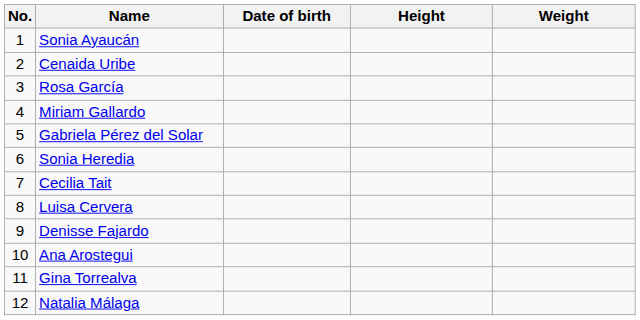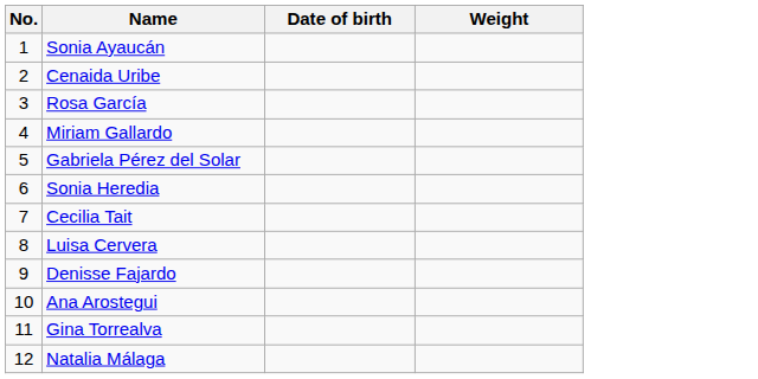 <table class=wikitable sortable style=text-align:center;>
 <tr>
 <th>No.</th>
 <th style=width:12em>Name</th>
 <th style=width:8em>Date of birth</th>
-<th style=width:9em>Height</th>
 <th style=width:9em>Weight</th>
 </tr>
 <tr>
 <td>1</td>
 <td align=left><a href='#'>Sonia Ayaucán</a></td>
-<td></td>
 <td></td>
 <td></td>
 </tr>
 <tr>
 <td>2</td>
 <td align=left><a href='#'>Cenaida Uribe</a></td>
 <td></td>
 <td></td>
-<td></td>
 </tr>
 <tr>
 <td>3</td>
 <td align=left><a href='#'>Rosa García</a></td>
-<td></td>
 <td></td>
 <td></td>
 </tr>
 <tr>
 <td>4</td>
 <td align=left><a href='#'>Miriam Gallardo</a></td>
 <td></td>
 <td></td>
-<td></td>
 </tr>
 <tr>
 <td>5</td>
 <td align=left><a href='#'>Gabriela Pérez del Solar</a></td>
-<td></td>
 <td></td>
 <td></td>
 </tr>
 <tr>
 <td>6</td>
 <td align=left><a href='#'>Sonia Heredia</a></td>
 <td></td>
 <td></td>
-<td></td>
 </tr>
 <tr>
 <td>7</td>
 <td align=left><a href='#'>Cecilia Tait</a></td>
-<td></td>
 <td></td>
 <td></td>
 </tr>
 <tr>
 <td>8</td>
 <td align=left><a href='#'>Luisa Cervera</a></td>
 <td></td>
 <td></td>
-<td></td>
 </tr>
 <tr>
 <td>9</td>
 <td align=left><a href='#'>Denisse Fajardo</a></td>
-<td></td>
 <td></td>
 <td></td>
 </tr>
 <tr>
 <td>10</td>
 <td align=left><a href='#'>Ana Arostegui</a></td>
 <td></td>
 <td></td>
-<td></td>
 </tr>
 <tr>
 <td>11</td>
 <td align=left><a href='#'>Gina Torrealva</a></td>
-<td></td>
 <td></td>
 <td></td>
 </tr>
 <tr>
 <td>12</td>
 <td align=left><a href='#'>Natalia Málaga</a></td>
 <td></td>
 <td></td>
-<td></td>
 </tr>
 </table>
